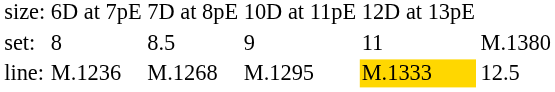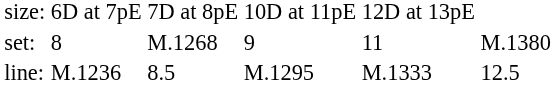 <table style="margin-left:40px;">
 <tr>
 <td>size:</td>
 <td>6D at 7pE</td>
 <td>7D at 8pE</td>
 <td>10D at 11pE</td>
 <td>12D at 13pE</td>
 </tr>
 <tr>
 <td>set:</td>
 <td>8</td>
-<td>8.5</td>
+<td>M.1268</td>
 <td>9</td>
 <td>11</td>
 <td>M.1380</td>
 </tr>
 <tr>
 <td>line:</td>
 <td>M.1236</td>
-<td>M.1268</td>
+<td>8.5</td>
 <td>M.1295</td>
-<td style="background: gold;">M.1333</td>
+<td>M.1333</td>
 <td>12.5</td>
 </tr>
 </table>
